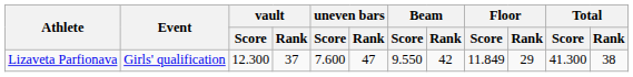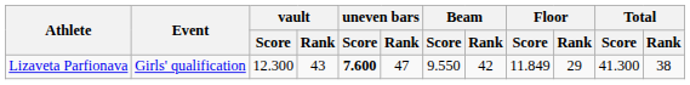 <table class="wikitable" border="1" style="font-size:90%">
 <tr>
 <th rowspan=2>Athlete</th>
 <th rowspan=2>Event</th>
 <th colspan=2>vault</th>
 <th colspan=2>uneven bars</th>
 <th colspan=2>Beam</th>
 <th colspan=2>Floor</th>
 <th colspan=2>Total</th>
 </tr>
 <tr>
 <th>Score</th>
 <th>Rank</th>
 <th>Score</th>
 <th>Rank</th>
 <th>Score</th>
 <th>Rank</th>
 <th>Score</th>
 <th>Rank</th>
 <th>Score</th>
 <th>Rank</th>
 </tr>
 <tr>
 <td><a href='#'>Lizaveta Parfionava</a></td>
 <td><a href='#'>Girls' qualification</a></td>
 <td align=center>12.300</td>
-<td align=center>37</td>
-<td align=center>7.600</td>
+<td align=center>43</td>
+<td align=center><strong>7.600</strong></td>
 <td align=center>47</td>
 <td align=center>9.550</td>
 <td align=center>42</td>
 <td align=center>11.849</td>
 <td align=center>29</td>
 <td align=center>41.300</td>
 <td align=center>38</td>
 </tr>
 </table>
